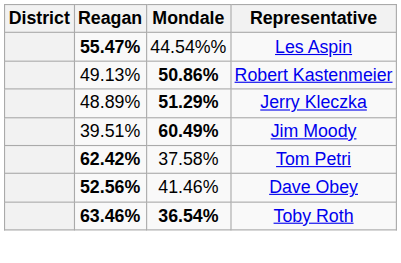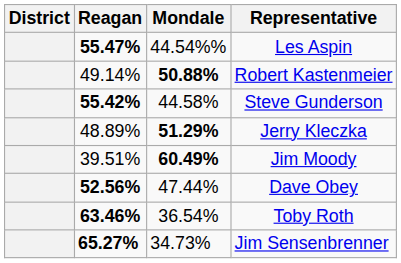 <table class=wikitable>
 <tr>
 <th>District</th>
 <th>Reagan</th>
 <th>Mondale</th>
 <th>Representative</th>
 </tr>
 <tr align=center>
 <th></th>
 <td><strong>55.47%</strong></td>
 <td>44.54%%</td>
 <td><a href='#'>Les Aspin</a></td>
 </tr>
 <tr align=center>
 <th></th>
-<td>49.13%</td>
-<td><strong>50.86%</strong></td>
+<td>49.14%</td>
+<td><strong>50.88%</strong></td>
 <td><a href='#'>Robert Kastenmeier</a></td>
+</tr>
+<tr align=center>
+<th></th>
+<td><strong>55.42%</strong></td>
+<td>44.58%</td>
+<td><a href='#'>Steve Gunderson</a></td>
 </tr>
 <tr align=center>
 <th></th>
 <td>48.89%</td>
 <td><strong>51.29%</strong></td>
 <td><a href='#'>Jerry Kleczka</a></td>
 </tr>
 <tr align=center>
 <th></th>
 <td>39.51%</td>
 <td><strong>60.49%</strong></td>
 <td><a href='#'>Jim Moody</a></td>
 </tr>
 <tr align=center>
 <th></th>
-<td><strong>62.42%</strong></td>
-<td>37.58%</td>
-<td><a href='#'>Tom Petri</a></td>
-</tr>
-<tr align=center>
-<th></th>
 <td><strong>52.56%</strong></td>
-<td>41.46%</td>
+<td>47.44%</td>
 <td><a href='#'>Dave Obey</a></td>
 </tr>
 <tr align=center>
 <th></th>
 <td><strong>63.46%</strong></td>
-<td><strong>36.54%</strong></td>
+<td>36.54%</td>
 <td><a href='#'>Toby Roth</a></td>
 </tr>
+<tr align-center>
+<th></th>
+<td><strong>65.27%</strong></td>
+<td>34.73%</td>
+<td><a href='#'>Jim Sensenbrenner</a></td>
+</tr>
 </table>
